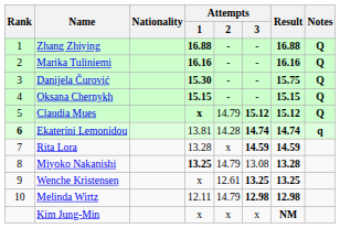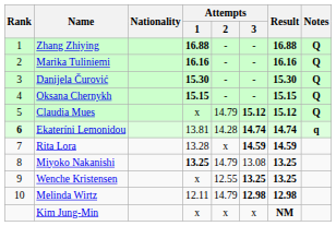 <table class="wikitable sortable" style="text-align:center">
 <tr>
 <th rowspan=2>Rank</th>
 <th rowspan=2>Name</th>
 <th rowspan=2>Nationality</th>
 <th colspan=3>Attempts</th>
 <th rowspan=2>Result</th>
 <th rowspan=2>Notes</th>
 </tr>
 <tr>
 <th>1</th>
 <th>2</th>
 <th>3</th>
 </tr>
 <tr bgcolor=ccffcc>
 <td>1</td>
 <td align=left><a href='#'>Zhang Zhiying</a></td>
 <td align=left></td>
 <td><strong>16.88</strong></td>
 <td>-</td>
 <td>-</td>
 <td><strong>16.88</strong></td>
 <td><strong>Q</strong></td>
 </tr>
 <tr bgcolor=ccffcc>
 <td>2</td>
 <td align=left><a href='#'>Marika Tuliniemi</a></td>
 <td align=left></td>
 <td><strong>16.16</strong></td>
 <td>-</td>
 <td>-</td>
 <td><strong>16.16</strong></td>
 <td><strong>Q</strong></td>
 </tr>
 <tr bgcolor=ccffcc>
 <td>3</td>
 <td align=left><a href='#'>Danijela Čurović</a></td>
 <td align=left></td>
 <td><strong>15.30</strong></td>
 <td>-</td>
 <td>-</td>
-<td><strong>15.75</strong></td>
+<td><strong>15.30</strong></td>
 <td><strong>Q</strong></td>
 </tr>
 <tr bgcolor=ccffcc>
 <td>4</td>
 <td align=left><a href='#'>Oksana Chernykh</a></td>
 <td align=left></td>
 <td><strong>15.15</strong></td>
 <td>-</td>
 <td>-</td>
 <td><strong>15.15</strong></td>
 <td><strong>Q</strong></td>
 </tr>
 <tr bgcolor=ccffcc>
 <td>5</td>
 <td align=left><a href='#'>Claudia Mues</a></td>
 <td align=left></td>
-<td><strong>x</strong></td>
+<td>x</td>
 <td>14.79</td>
 <td><strong>15.12</strong></td>
 <td><strong>15.12</strong></td>
 <td><strong>Q</strong></td>
 </tr>
 <tr bgcolor=ddffdd>
 <td><strong>6</strong></td>
 <td align=left><a href='#'>Ekateríni Lemonidou</a></td>
 <td align=left></td>
 <td>13.81</td>
 <td>14.28</td>
 <td><strong>14.74</strong></td>
 <td><strong>14.74</strong></td>
 <td><strong>q</strong></td>
 </tr>
 <tr>
 <td>7</td>
 <td align=left><a href='#'>Rita Lora</a></td>
 <td align=left></td>
 <td>13.28</td>
 <td>x</td>
 <td><strong>14.59</strong></td>
 <td><strong>14.59</strong></td>
 <td></td>
 </tr>
 <tr>
 <td>8</td>
 <td align=left><a href='#'>Miyoko Nakanishi</a></td>
 <td align=left></td>
 <td><strong>13.25</strong></td>
 <td>14.79</td>
 <td>13.08</td>
-<td><strong>13.28</strong></td>
+<td><strong>13.25</strong></td>
 <td></td>
 </tr>
 <tr>
 <td>9</td>
 <td align=left><a href='#'>Wenche Kristensen</a></td>
 <td align=left></td>
 <td>x</td>
-<td>12.61</td>
+<td>12.55</td>
 <td><strong>13.25</strong></td>
 <td><strong>13.25</strong></td>
 <td></td>
 </tr>
 <tr>
 <td>10</td>
 <td align=left><a href='#'>Melinda Wirtz</a></td>
 <td align=left></td>
 <td>12.11</td>
 <td>14.79</td>
 <td><strong>12.98</strong></td>
 <td><strong>12.98</strong></td>
 <td></td>
 </tr>
 <tr>
 <td></td>
 <td align=left><a href='#'>Kim Jung-Min</a></td>
 <td align=left></td>
 <td>x</td>
 <td>x</td>
 <td>x</td>
 <td><strong>NM</strong></td>
 <td></td>
 </tr>
 </table>
